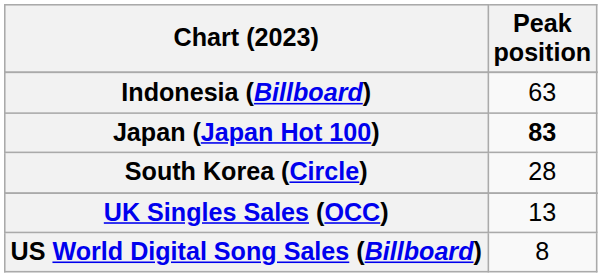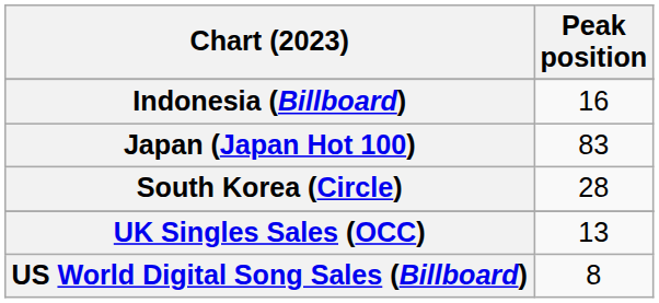 <table class="wikitable plainrowheaders sortable" style="text-align:center">
 <tr>
 <th scope="col">Chart (2023)</th>
 <th scope="col">Peak<br>position</th>
 </tr>
 <tr>
 </tr>
 <tr>
 </tr>
 <tr>
 <th scope="row">Indonesia (<em><a href='#'>Billboard</a></em>)</th>
-<td>63</td>
+<td>16</td>
 </tr>
 <tr>
 <th scope="row">Japan (<a href='#'>Japan Hot 100</a>)</th>
-<td><strong>83</strong></td>
+<td>83</td>
 </tr>
 <tr>
 <th scope="row">South Korea (<a href='#'>Circle</a>)</th>
 <td>28</td>
 </tr>
 <tr>
 </tr>
 <tr>
 <th scope="row"><a href='#'>UK Singles Sales</a> (<a href='#'>OCC</a>)</th>
 <td>13</td>
 </tr>
 <tr>
 <th scope="row">US <a href='#'>World Digital Song Sales</a> (<em><a href='#'>Billboard</a></em>)</th>
 <td>8</td>
 </tr>
 </table>
